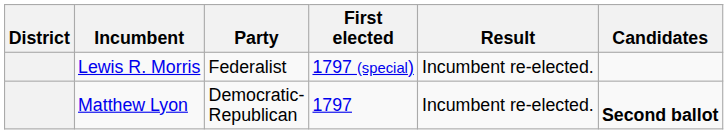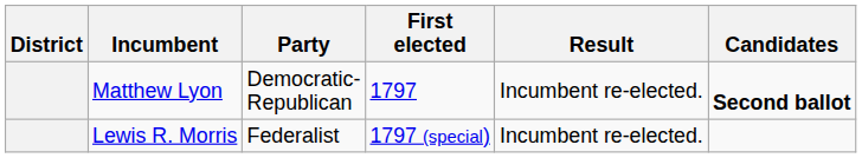 <table class=wikitable>
 <tr valign=bottom>
 <th>District</th>
 <th>Incumbent</th>
 <th>Party</th>
 <th>First<br>elected</th>
 <th>Result</th>
 <th>Candidates</th>
 </tr>
 <tr>
 <th><br></th>
+<td><a href='#'>Matthew Lyon</a></td>
+<td>Democratic-<br>Republican</td>
+<td><a href='#'>1797</a></td>
+<td>Incumbent re-elected.</td>
+<td nowrap><br><strong>Second ballot </strong></td>
+</tr>
+<tr>
+<th><br></th>
 <td><a href='#'>Lewis R. Morris</a></td>
 <td>Federalist</td>
 <td><a href='#'>1797 <small>(special</small>)</a></td>
 <td>Incumbent re-elected.</td>
 <td nowrap></td>
 </tr>
-<tr>
-<th><br></th>
-<td><a href='#'>Matthew Lyon</a></td>
-<td>Democratic-<br>Republican</td>
-<td><a href='#'>1797</a></td>
-<td>Incumbent re-elected.</td>
-<td nowrap><br><strong>Second ballot </strong></td>
-</tr>
 </table>
